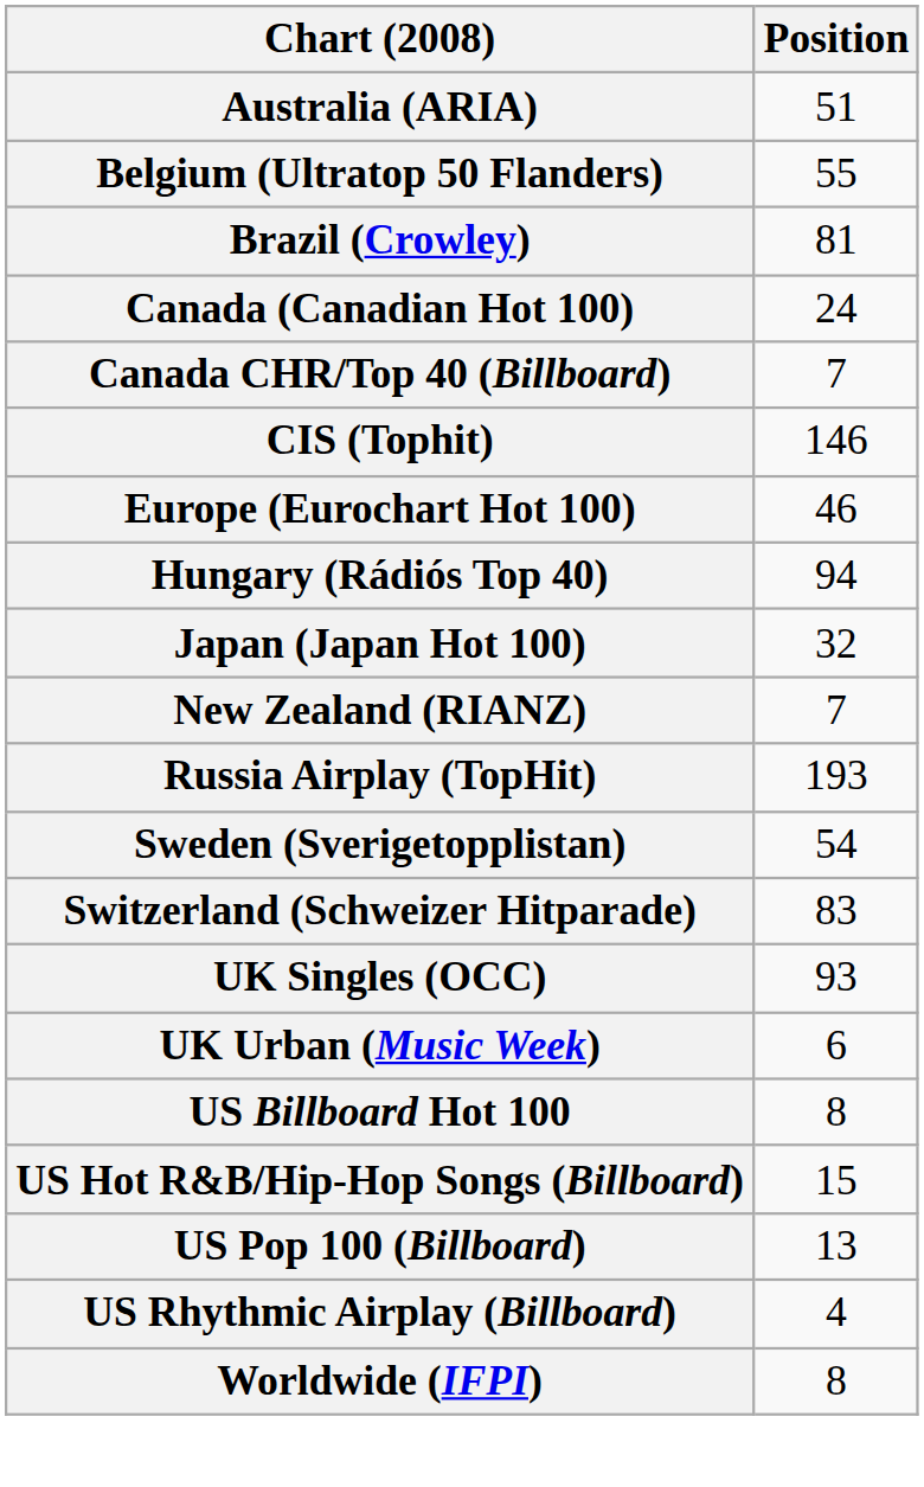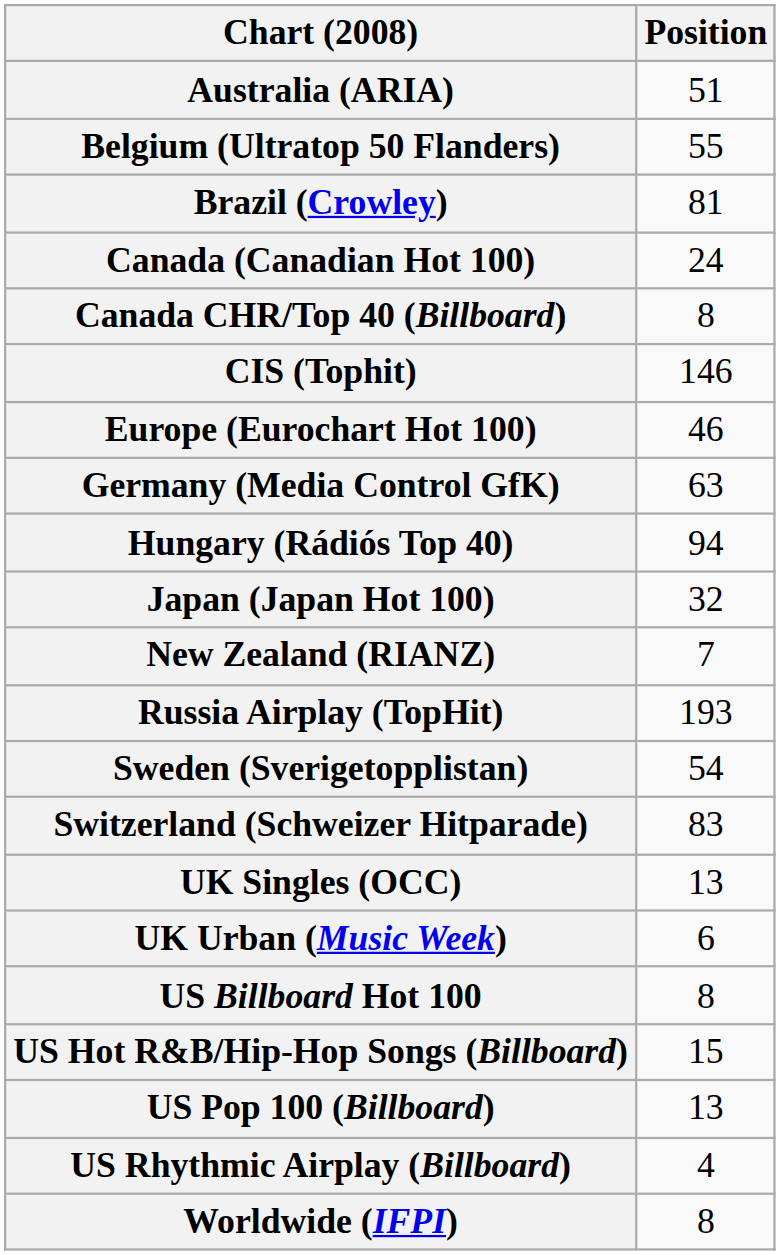 <table class="wikitable sortable plainrowheaders" style="text-align:center">
 <tr>
 <th scope="col">Chart (2008)</th>
 <th scope="col">Position</th>
 </tr>
 <tr>
 <th scope="row">Australia (ARIA)</th>
 <td>51</td>
 </tr>
 <tr>
 <th scope="row">Belgium (Ultratop 50 Flanders)</th>
 <td>55</td>
 </tr>
 <tr>
 <th scope="row">Brazil (<a href='#'>Crowley</a>)</th>
 <td>81</td>
 </tr>
 <tr>
 <th scope="row">Canada (Canadian Hot 100)</th>
 <td>24</td>
 </tr>
 <tr>
 <th scope="row">Canada CHR/Top 40 (<em>Billboard</em>)</th>
-<td>7</td>
+<td>8</td>
 </tr>
 <tr>
 <th scope="row">CIS (Tophit)</th>
 <td>146</td>
 </tr>
 <tr>
 <th scope="row">Europe (Eurochart Hot 100)</th>
 <td>46</td>
+</tr>
+<tr>
+<th scope="row">Germany (Media Control GfK)</th>
+<td>63</td>
 </tr>
 <tr>
 <th scope="row">Hungary (Rádiós Top 40)</th>
 <td>94</td>
 </tr>
 <tr>
 <th scope="row">Japan (Japan Hot 100)</th>
 <td>32</td>
 </tr>
 <tr>
 <th scope="row">New Zealand (RIANZ)</th>
 <td>7</td>
 </tr>
 <tr>
 <th scope="row">Russia Airplay (TopHit)</th>
 <td>193</td>
 </tr>
 <tr>
 <th scope="row">Sweden (Sverigetopplistan)</th>
 <td>54</td>
 </tr>
 <tr>
 <th scope="row">Switzerland (Schweizer Hitparade)</th>
 <td>83</td>
 </tr>
 <tr>
 <th scope="row">UK Singles (OCC)</th>
-<td>93</td>
+<td>13</td>
 </tr>
 <tr>
 <th scope="row">UK Urban (<em><a href='#'>Music Week</a></em>)</th>
 <td>6</td>
 </tr>
 <tr>
 <th scope="row">US <em>Billboard</em> Hot 100</th>
 <td>8</td>
 </tr>
 <tr>
 <th scope="row">US Hot R&B/Hip-Hop Songs (<em>Billboard</em>)</th>
 <td>15</td>
 </tr>
 <tr>
 <th scope="row">US Pop 100 (<em>Billboard</em>)</th>
 <td>13</td>
 </tr>
 <tr>
 <th scope="row">US Rhythmic Airplay (<em>Billboard</em>)</th>
 <td>4</td>
 </tr>
 <tr>
 <th scope="row">Worldwide (<em><a href='#'>IFPI</a></em>)</th>
 <td>8</td>
 </tr>
 </table>
